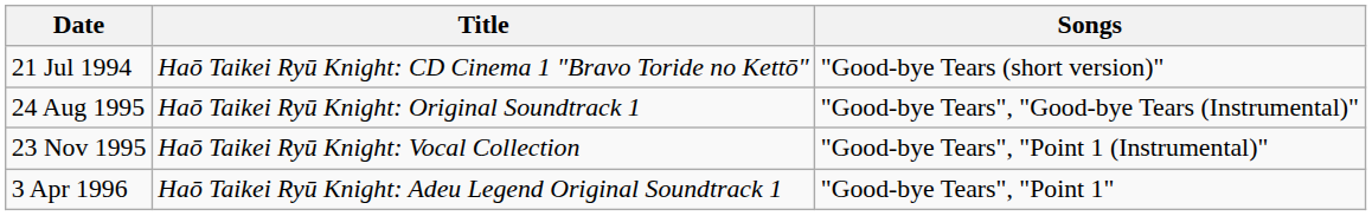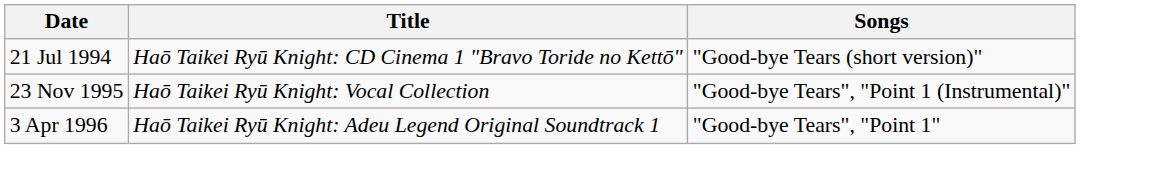 <table class="wikitable">
 <tr>
 <th>Date</th>
 <th>Title</th>
 <th>Songs</th>
 </tr>
 <tr>
 <td>21 Jul 1994</td>
 <td><em>Haō Taikei Ryū Knight: CD Cinema 1 "Bravo Toride no Kettō"</em></td>
 <td>"Good-bye Tears (short version)"</td>
 </tr>
 <tr>
-<td>24 Aug 1995</td>
-<td><em>Haō Taikei Ryū Knight: Original Soundtrack 1</em></td>
-<td>"Good-bye Tears", "Good-bye Tears (Instrumental)"</td>
-</tr>
-<tr>
 <td>23 Nov 1995</td>
 <td><em>Haō Taikei Ryū Knight: Vocal Collection</em></td>
 <td>"Good-bye Tears", "Point 1 (Instrumental)"</td>
 </tr>
 <tr>
 <td>3 Apr 1996</td>
 <td><em>Haō Taikei Ryū Knight: Adeu Legend Original Soundtrack 1</em></td>
 <td>"Good-bye Tears", "Point 1"</td>
 </tr>
 </table>
